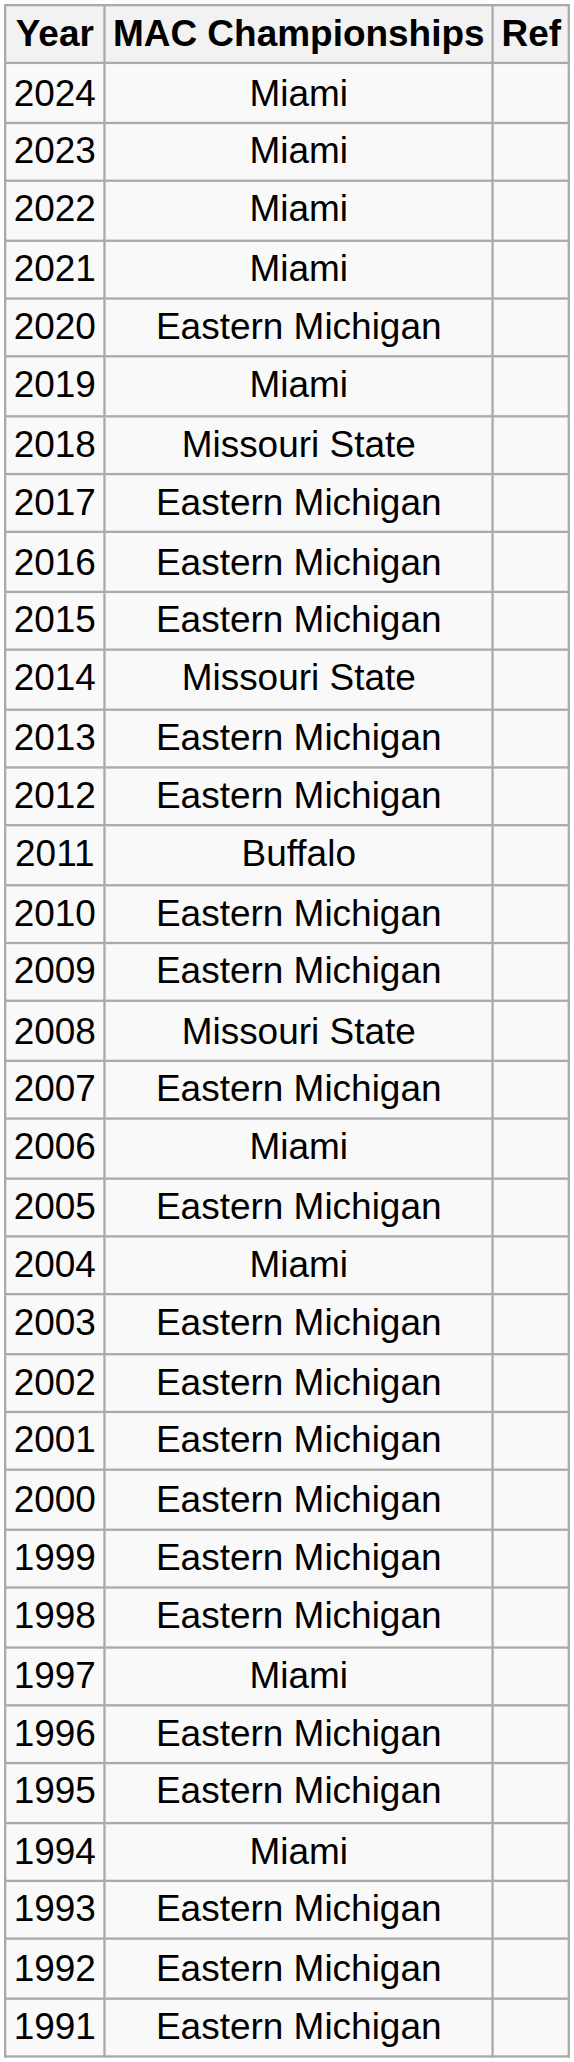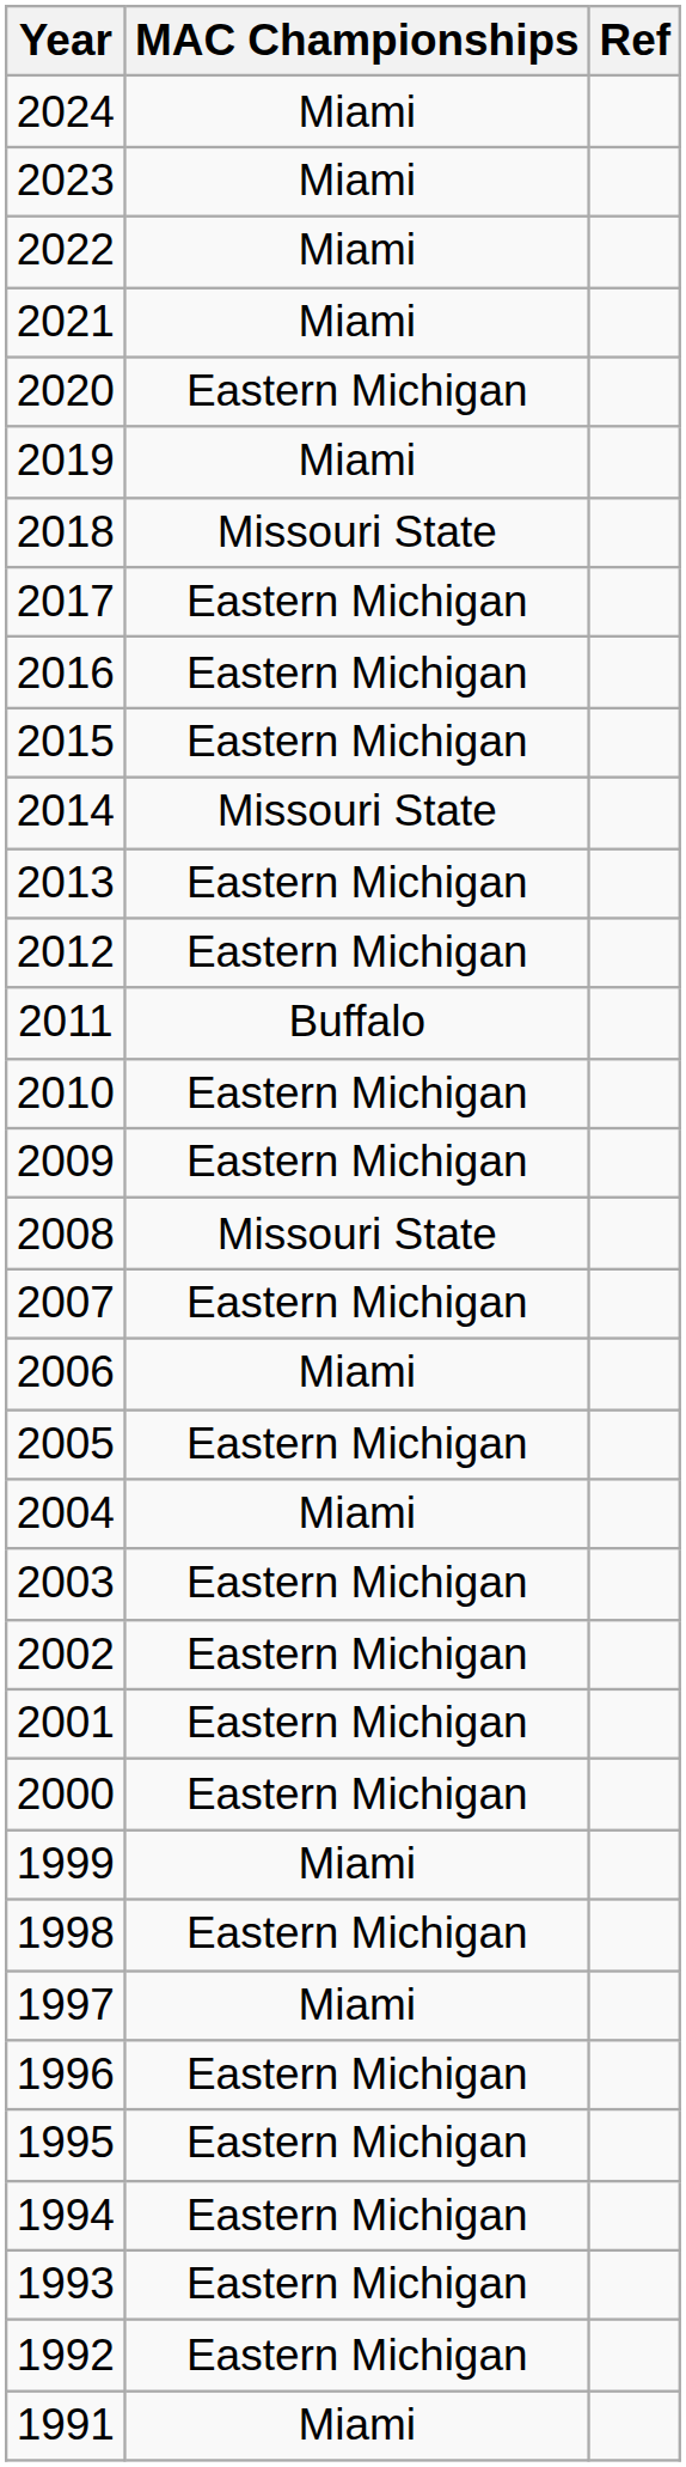 <table class="wikitable" style="text-align:center" cellpadding=2 cellspacing=2>
 <tr>
 <th>Year</th>
 <th>MAC Championships</th>
 <th>Ref</th>
 </tr>
 <tr>
 <td>2024</td>
 <td>Miami</td>
 <td></td>
 </tr>
 <tr>
 <td>2023</td>
 <td>Miami</td>
 <td></td>
 </tr>
 <tr>
 <td>2022</td>
 <td>Miami</td>
 <td></td>
 </tr>
 <tr>
 <td>2021</td>
 <td>Miami</td>
 <td></td>
 </tr>
 <tr>
 <td>2020</td>
 <td>Eastern Michigan</td>
 <td></td>
 </tr>
 <tr>
 <td>2019</td>
 <td>Miami</td>
 <td></td>
 </tr>
 <tr>
 <td>2018</td>
 <td>Missouri State</td>
 <td></td>
 </tr>
 <tr>
 <td>2017</td>
 <td>Eastern Michigan</td>
 <td></td>
 </tr>
 <tr>
 <td>2016</td>
 <td>Eastern Michigan</td>
 <td></td>
 </tr>
 <tr>
 <td>2015</td>
 <td>Eastern Michigan</td>
 <td></td>
 </tr>
 <tr>
 <td>2014</td>
 <td>Missouri State</td>
 <td></td>
 </tr>
 <tr>
 <td>2013</td>
 <td>Eastern Michigan</td>
 <td></td>
 </tr>
 <tr>
 <td>2012</td>
 <td>Eastern Michigan</td>
 <td></td>
 </tr>
 <tr>
 <td>2011</td>
 <td>Buffalo</td>
 <td></td>
 </tr>
 <tr>
 <td>2010</td>
 <td>Eastern Michigan</td>
 <td></td>
 </tr>
 <tr>
 <td>2009</td>
 <td>Eastern Michigan</td>
 <td></td>
 </tr>
 <tr>
 <td>2008</td>
 <td>Missouri State</td>
 <td></td>
 </tr>
 <tr>
 <td>2007</td>
 <td>Eastern Michigan</td>
 <td></td>
 </tr>
 <tr>
 <td>2006</td>
 <td>Miami</td>
 <td></td>
 </tr>
 <tr>
 <td>2005</td>
 <td>Eastern Michigan</td>
 <td></td>
 </tr>
 <tr>
 <td>2004</td>
 <td>Miami</td>
 <td></td>
 </tr>
 <tr>
 <td>2003</td>
 <td>Eastern Michigan</td>
 <td></td>
 </tr>
 <tr>
 <td>2002</td>
 <td>Eastern Michigan</td>
 <td></td>
 </tr>
 <tr>
 <td>2001</td>
 <td>Eastern Michigan</td>
 <td></td>
 </tr>
 <tr>
 <td>2000</td>
 <td>Eastern Michigan</td>
 <td></td>
 </tr>
 <tr>
 <td>1999</td>
-<td>Eastern Michigan</td>
+<td>Miami</td>
 <td></td>
 </tr>
 <tr>
 <td>1998</td>
 <td>Eastern Michigan</td>
 <td></td>
 </tr>
 <tr>
 <td>1997</td>
 <td>Miami</td>
 <td></td>
 </tr>
 <tr>
 <td>1996</td>
 <td>Eastern Michigan</td>
 <td></td>
 </tr>
 <tr>
 <td>1995</td>
 <td>Eastern Michigan</td>
 <td></td>
 </tr>
 <tr>
 <td>1994</td>
-<td>Miami</td>
+<td>Eastern Michigan</td>
 <td></td>
 </tr>
 <tr>
 <td>1993</td>
 <td>Eastern Michigan</td>
 <td></td>
 </tr>
 <tr>
 <td>1992</td>
 <td>Eastern Michigan</td>
 <td></td>
 </tr>
 <tr>
 <td>1991</td>
-<td>Eastern Michigan</td>
+<td>Miami</td>
 <td></td>
 </tr>
 </table>
